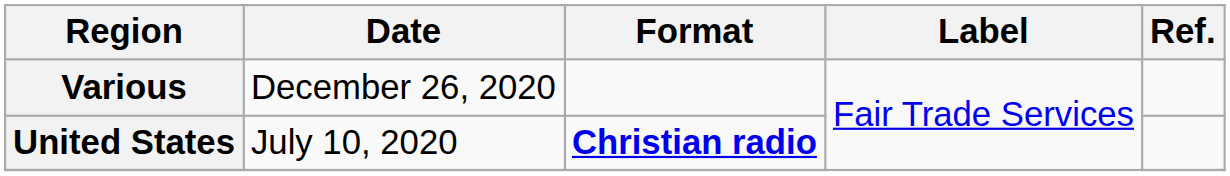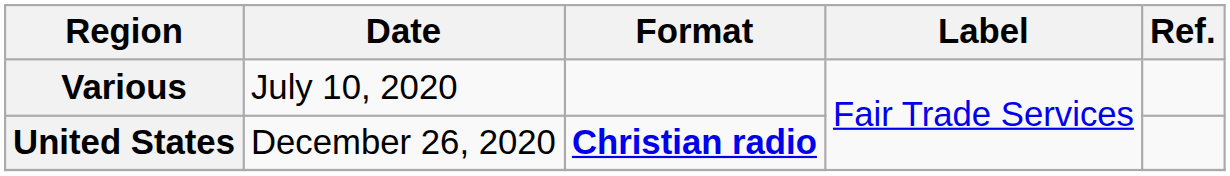 <table class="wikitable plainrowheaders">
 <tr>
 <th scope="col">Region</th>
 <th scope="col">Date</th>
 <th scope="col">Format</th>
 <th scope="col">Label</th>
 <th scope="col">Ref.</th>
 </tr>
 <tr>
 <th scope="row">Various</th>
-<td>December 26, 2020</td>
+<td>July 10, 2020</td>
 <td></td>
 <td rowspan="3"><a href='#'>Fair Trade Services</a></td>
 <td></td>
 </tr>
 <tr>
 <th scope="row">United States</th>
-<td>July 10, 2020</td>
+<td>December 26, 2020</td>
 <td><strong><a href='#'>Christian radio</a></strong></td>
 <td></td>
 </tr>
 <tr>
 </tr>
 </table>
